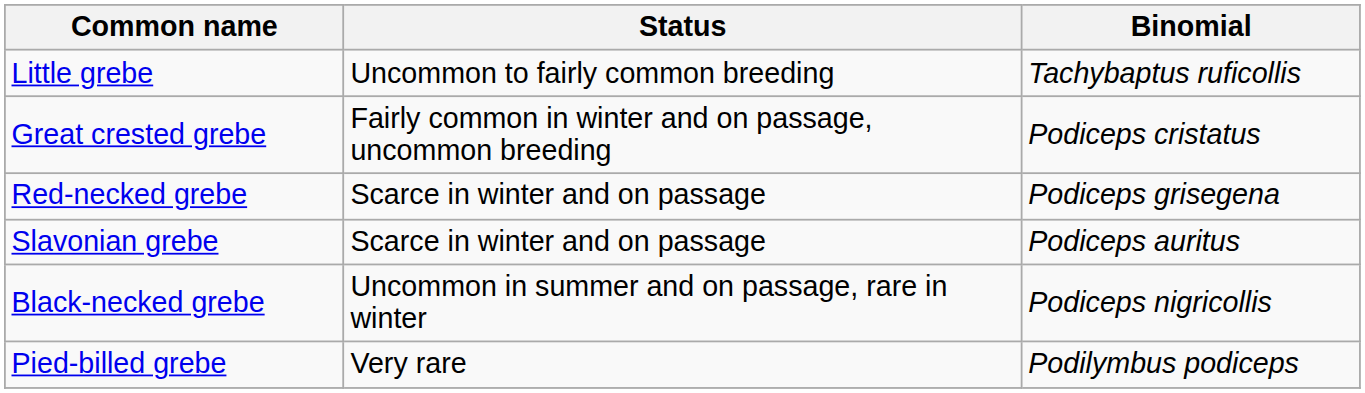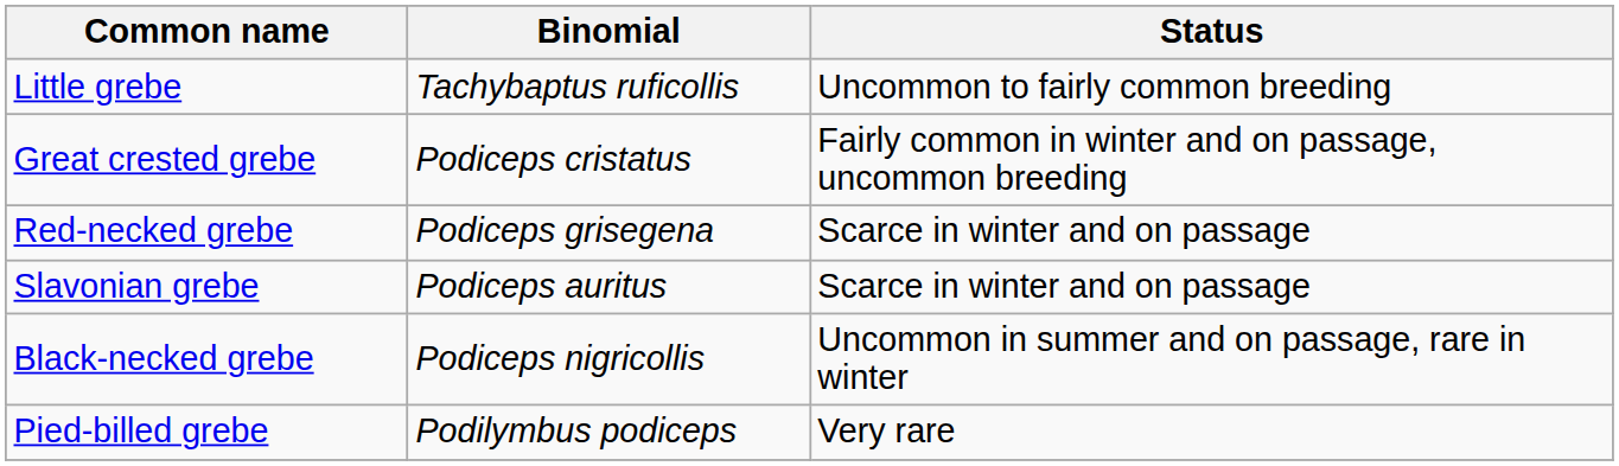 <table width=60% class="wikitable">
 <tr>
 <th width=25%>Common name</th>
+<th width=25%>Binomial</th>
 <th width=50%>Status</th>
-<th width=25%>Binomial</th>
 </tr>
 <tr>
 <td><a href='#'>Little grebe</a></td>
+<td><em>Tachybaptus ruficollis</em></td>
 <td>Uncommon to fairly common breeding</td>
-<td><em>Tachybaptus ruficollis</em></td>
 </tr>
 <tr>
 <td><a href='#'>Great crested grebe</a></td>
+<td><em>Podiceps cristatus</em></td>
 <td>Fairly common in winter and on passage, uncommon breeding</td>
-<td><em>Podiceps cristatus</em></td>
 </tr>
 <tr>
 <td><a href='#'>Red-necked grebe</a></td>
+<td><em>Podiceps grisegena</em></td>
 <td>Scarce in winter and on passage</td>
-<td><em>Podiceps grisegena</em></td>
 </tr>
 <tr>
 <td><a href='#'>Slavonian grebe</a></td>
+<td><em>Podiceps auritus</em></td>
 <td>Scarce in winter and on passage</td>
-<td><em>Podiceps auritus</em></td>
 </tr>
 <tr>
 <td><a href='#'>Black-necked grebe</a></td>
+<td><em>Podiceps nigricollis</em></td>
 <td>Uncommon in summer and on passage, rare in winter</td>
-<td><em>Podiceps nigricollis</em></td>
 </tr>
 <tr>
 <td><a href='#'>Pied-billed grebe</a></td>
+<td><em>Podilymbus podiceps</em></td>
 <td>Very rare</td>
-<td><em>Podilymbus podiceps</em></td>
 </tr>
 </table>
